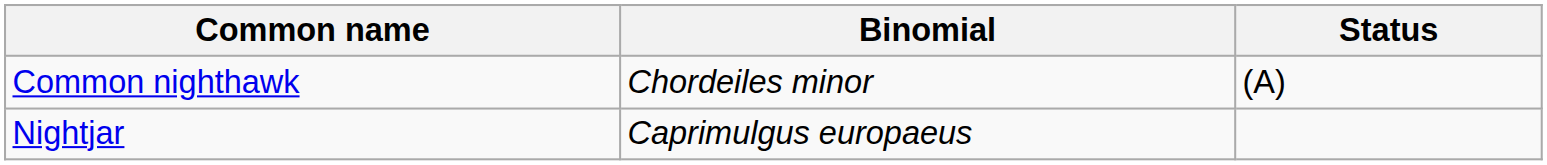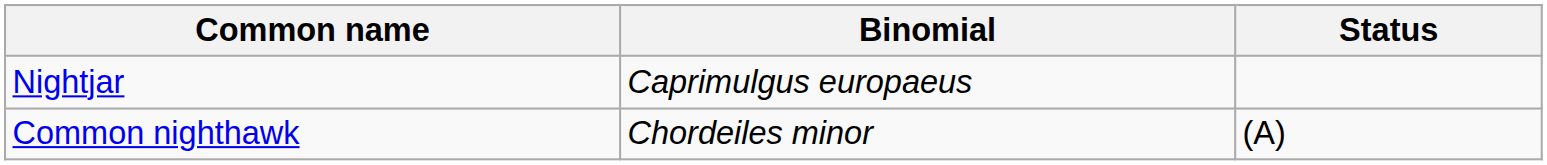 <table style="width:60%;" class="wikitable">
 <tr>
 <th width=40%>Common name</th>
 <th width=40%>Binomial</th>
 <th width=20%>Status</th>
 </tr>
 <tr>
+<td><a href='#'>Nightjar</a></td>
+<td><em>Caprimulgus europaeus</em></td>
+<td></td>
+</tr>
+<tr>
 <td><a href='#'>Common nighthawk</a></td>
 <td><em>Chordeiles minor</em></td>
 <td>(A)</td>
 </tr>
-<tr>
-<td><a href='#'>Nightjar</a></td>
-<td><em>Caprimulgus europaeus</em></td>
-<td></td>
-</tr>
 </table>
